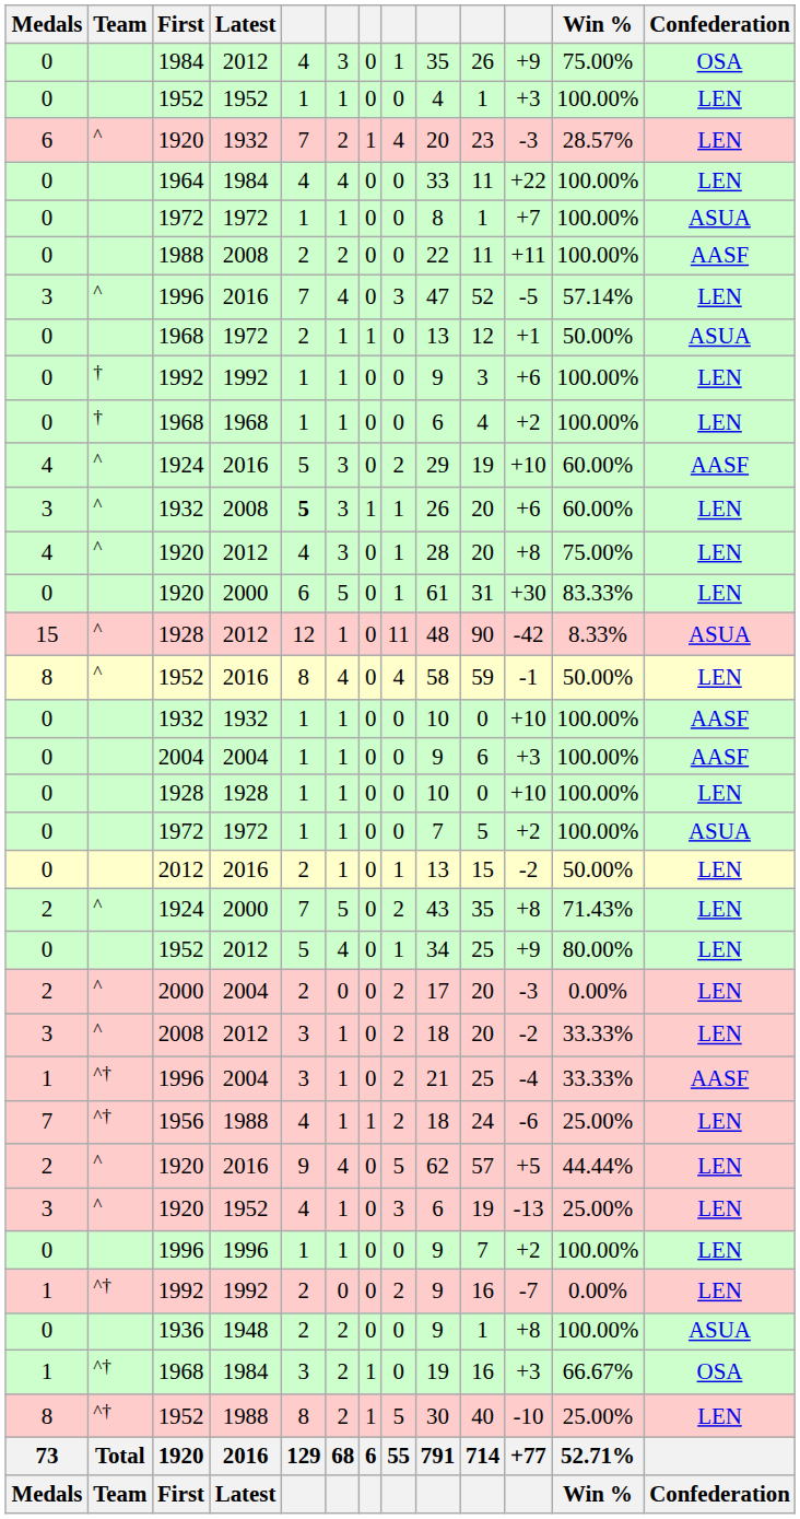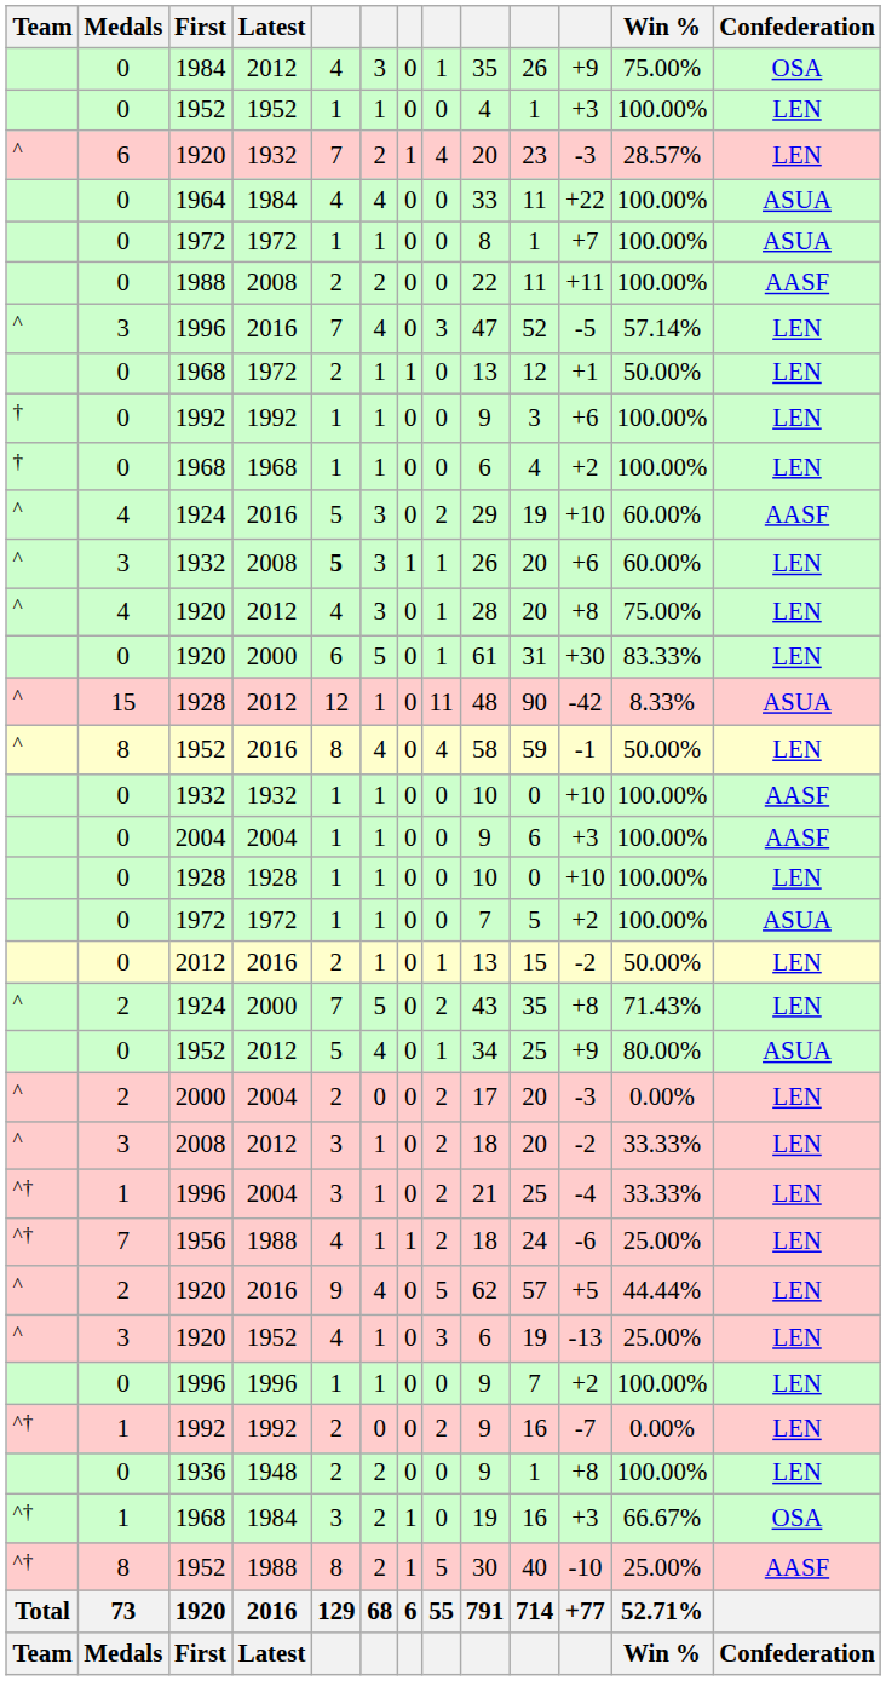 <table class="wikitable sortable" style="text-align: center; font-size: 90%; margin-left: 1em;">
 <tr>
+<th>Team</th>
 <th>Medals</th>
-<th>Team</th>
 <th>First</th>
 <th>Latest</th>
 <th></th>
 <th></th>
 <th></th>
 <th></th>
 <th></th>
 <th></th>
 <th></th>
 <th>Win %</th>
 <th>Confederation</th>
 </tr>
 <tr style="background: #cfc;">
+<td style="text-align: left;"></td>
 <td>0</td>
-<td style="text-align: left;"></td>
 <td>1984</td>
 <td>2012</td>
 <td>4</td>
 <td>3</td>
 <td>0</td>
 <td>1</td>
 <td>35</td>
 <td>26</td>
 <td>+9</td>
 <td>75.00%</td>
 <td><a href='#'>OSA</a></td>
 </tr>
 <tr style="background: #cfc;">
+<td style="text-align: left;"></td>
 <td>0</td>
-<td style="text-align: left;"></td>
 <td>1952</td>
 <td>1952</td>
 <td>1</td>
 <td>1</td>
 <td>0</td>
 <td>0</td>
 <td>4</td>
 <td>1</td>
 <td>+3</td>
 <td>100.00%</td>
 <td><a href='#'>LEN</a></td>
 </tr>
 <tr style="background: #fcc;">
+<td style="text-align: left;"><strong></strong><sup>^</sup></td>
 <td>6</td>
-<td style="text-align: left;"><strong></strong><sup>^</sup></td>
 <td>1920</td>
 <td>1932</td>
 <td>7</td>
 <td>2</td>
 <td>1</td>
 <td>4</td>
 <td>20</td>
 <td>23</td>
 <td>-3</td>
 <td>28.57%</td>
 <td><a href='#'>LEN</a></td>
 </tr>
 <tr style="background: #cfc;">
+<td style="text-align: left;"></td>
 <td>0</td>
-<td style="text-align: left;"></td>
 <td>1964</td>
 <td>1984</td>
 <td>4</td>
 <td>4</td>
 <td>0</td>
 <td>0</td>
 <td>33</td>
 <td>11</td>
 <td>+22</td>
 <td>100.00%</td>
-<td><a href='#'>LEN</a></td>
+<td><a href='#'>ASUA</a></td>
 </tr>
 <tr style="background: #cfc;">
+<td style="text-align: left;"></td>
 <td>0</td>
-<td style="text-align: left;"></td>
 <td>1972</td>
 <td>1972</td>
 <td>1</td>
 <td>1</td>
 <td>0</td>
 <td>0</td>
 <td>8</td>
 <td>1</td>
 <td>+7</td>
 <td>100.00%</td>
 <td><a href='#'>ASUA</a></td>
 </tr>
 <tr style="background: #cfc;">
+<td style="text-align: left;"></td>
 <td>0</td>
-<td style="text-align: left;"></td>
 <td>1988</td>
 <td>2008</td>
 <td>2</td>
 <td>2</td>
 <td>0</td>
 <td>0</td>
 <td>22</td>
 <td>11</td>
 <td>+11</td>
 <td>100.00%</td>
 <td><a href='#'>AASF</a></td>
 </tr>
 <tr style="background: #cfc;">
+<td style="text-align: left;"><strong></strong><sup>^</sup></td>
 <td>3</td>
-<td style="text-align: left;"><strong></strong><sup>^</sup></td>
 <td>1996</td>
 <td>2016</td>
 <td>7</td>
 <td>4</td>
 <td>0</td>
 <td>3</td>
 <td>47</td>
 <td>52</td>
 <td>-5</td>
 <td>57.14%</td>
 <td><a href='#'>LEN</a></td>
 </tr>
 <tr style="background: #cfc;">
+<td style="text-align: left;"></td>
 <td>0</td>
-<td style="text-align: left;"></td>
 <td>1968</td>
 <td>1972</td>
 <td>2</td>
 <td>1</td>
 <td>1</td>
 <td>0</td>
 <td>13</td>
 <td>12</td>
 <td>+1</td>
 <td>50.00%</td>
-<td><a href='#'>ASUA</a></td>
+<td><a href='#'>LEN</a></td>
 </tr>
 <tr style="background: #cfc;">
+<td style="text-align: left;"><em></em><sup>†</sup></td>
 <td>0</td>
-<td style="text-align: left;"><em></em><sup>†</sup></td>
 <td>1992</td>
 <td>1992</td>
 <td>1</td>
 <td>1</td>
 <td>0</td>
 <td>0</td>
 <td>9</td>
 <td>3</td>
 <td>+6</td>
 <td>100.00%</td>
 <td><a href='#'>LEN</a></td>
 </tr>
 <tr style="background: #cfc;">
+<td style="text-align: left;"><em></em><sup>†</sup></td>
 <td>0</td>
-<td style="text-align: left;"><em></em><sup>†</sup></td>
 <td>1968</td>
 <td>1968</td>
 <td>1</td>
 <td>1</td>
 <td>0</td>
 <td>0</td>
 <td>6</td>
 <td>4</td>
 <td>+2</td>
 <td>100.00%</td>
 <td><a href='#'>LEN</a></td>
 </tr>
 <tr style="background: #cfc;">
+<td style="text-align: left;"><strong></strong><sup>^</sup></td>
 <td>4</td>
-<td style="text-align: left;"><strong></strong><sup>^</sup></td>
 <td>1924</td>
 <td>2016</td>
 <td>5</td>
 <td>3</td>
 <td>0</td>
 <td>2</td>
 <td>29</td>
 <td>19</td>
 <td>+10</td>
 <td>60.00%</td>
 <td><a href='#'>AASF</a></td>
 </tr>
 <tr style="background: #cfc;">
+<td style="text-align: left;"><strong></strong><sup>^</sup></td>
 <td>3</td>
-<td style="text-align: left;"><strong></strong><sup>^</sup></td>
 <td>1932</td>
 <td>2008</td>
 <td><strong>5</strong></td>
 <td>3</td>
 <td>1</td>
 <td>1</td>
 <td>26</td>
 <td>20</td>
 <td>+6</td>
 <td>60.00%</td>
 <td><a href='#'>LEN</a></td>
 </tr>
 <tr style="background: #cfc;">
+<td style="text-align: left;"><strong></strong><sup>^</sup></td>
 <td>4</td>
-<td style="text-align: left;"><strong></strong><sup>^</sup></td>
 <td>1920</td>
 <td>2012</td>
 <td>4</td>
 <td>3</td>
 <td>0</td>
 <td>1</td>
 <td>28</td>
 <td>20</td>
 <td>+8</td>
 <td>75.00%</td>
 <td><a href='#'>LEN</a></td>
 </tr>
 <tr style="background: #cfc;">
+<td style="text-align: left;"></td>
 <td>0</td>
-<td style="text-align: left;"></td>
 <td>1920</td>
 <td>2000</td>
 <td>6</td>
 <td>5</td>
 <td>0</td>
 <td>1</td>
 <td>61</td>
 <td>31</td>
 <td>+30</td>
 <td>83.33%</td>
 <td><a href='#'>LEN</a></td>
 </tr>
 <tr style="background: #fcc;">
+<td style="text-align: left;"><strong></strong><sup>^</sup></td>
 <td>15</td>
-<td style="text-align: left;"><strong></strong><sup>^</sup></td>
 <td>1928</td>
 <td>2012</td>
 <td>12</td>
 <td>1</td>
 <td>0</td>
 <td>11</td>
 <td>48</td>
 <td>90</td>
 <td>-42</td>
 <td>8.33%</td>
 <td><a href='#'>ASUA</a></td>
 </tr>
 <tr style="background: #ffc;">
+<td style="text-align: left;"><strong></strong><sup>^</sup></td>
 <td>8</td>
-<td style="text-align: left;"><strong></strong><sup>^</sup></td>
 <td>1952</td>
 <td>2016</td>
 <td>8</td>
 <td>4</td>
 <td>0</td>
 <td>4</td>
 <td>58</td>
 <td>59</td>
 <td>-1</td>
 <td>50.00%</td>
 <td><a href='#'>LEN</a></td>
 </tr>
 <tr style="background: #cfc;">
+<td style="text-align: left;"></td>
 <td>0</td>
-<td style="text-align: left;"></td>
 <td>1932</td>
 <td>1932</td>
 <td>1</td>
 <td>1</td>
 <td>0</td>
 <td>0</td>
 <td>10</td>
 <td>0</td>
 <td>+10</td>
 <td>100.00%</td>
 <td><a href='#'>AASF</a></td>
 </tr>
 <tr style="background: #cfc;">
+<td style="text-align: left;"></td>
 <td>0</td>
-<td style="text-align: left;"></td>
 <td>2004</td>
 <td>2004</td>
 <td>1</td>
 <td>1</td>
 <td>0</td>
 <td>0</td>
 <td>9</td>
 <td>6</td>
 <td>+3</td>
 <td>100.00%</td>
 <td><a href='#'>AASF</a></td>
 </tr>
 <tr style="background: #cfc;">
+<td style="text-align: left;"></td>
 <td>0</td>
-<td style="text-align: left;"></td>
 <td>1928</td>
 <td>1928</td>
 <td>1</td>
 <td>1</td>
 <td>0</td>
 <td>0</td>
 <td>10</td>
 <td>0</td>
 <td>+10</td>
 <td>100.00%</td>
 <td><a href='#'>LEN</a></td>
 </tr>
 <tr style="background: #cfc;">
+<td style="text-align: left;"></td>
 <td>0</td>
-<td style="text-align: left;"></td>
 <td>1972</td>
 <td>1972</td>
 <td>1</td>
 <td>1</td>
 <td>0</td>
 <td>0</td>
 <td>7</td>
 <td>5</td>
 <td>+2</td>
 <td>100.00%</td>
 <td><a href='#'>ASUA</a></td>
 </tr>
 <tr style="background: #ffc;">
+<td style="text-align: left;"></td>
 <td>0</td>
-<td style="text-align: left;"></td>
 <td>2012</td>
 <td>2016</td>
 <td>2</td>
 <td>1</td>
 <td>0</td>
 <td>1</td>
 <td>13</td>
 <td>15</td>
 <td>-2</td>
 <td>50.00%</td>
 <td><a href='#'>LEN</a></td>
 </tr>
 <tr style="background: #cfc;">
+<td style="text-align: left;"><strong></strong><sup>^</sup></td>
 <td>2</td>
-<td style="text-align: left;"><strong></strong><sup>^</sup></td>
 <td>1924</td>
 <td>2000</td>
 <td>7</td>
 <td>5</td>
 <td>0</td>
 <td>2</td>
 <td>43</td>
 <td>35</td>
 <td>+8</td>
 <td>71.43%</td>
 <td><a href='#'>LEN</a></td>
 </tr>
 <tr style="background: #cfc;">
+<td style="text-align: left;"></td>
 <td>0</td>
-<td style="text-align: left;"></td>
 <td>1952</td>
 <td>2012</td>
 <td>5</td>
 <td>4</td>
 <td>0</td>
 <td>1</td>
 <td>34</td>
 <td>25</td>
 <td>+9</td>
 <td>80.00%</td>
-<td><a href='#'>LEN</a></td>
+<td><a href='#'>ASUA</a></td>
 </tr>
 <tr style="background: #fcc;">
+<td style="text-align: left;"><strong></strong><sup>^</sup></td>
 <td>2</td>
-<td style="text-align: left;"><strong></strong><sup>^</sup></td>
 <td>2000</td>
 <td>2004</td>
 <td>2</td>
 <td>0</td>
 <td>0</td>
 <td>2</td>
 <td>17</td>
 <td>20</td>
 <td>-3</td>
 <td>0.00%</td>
 <td><a href='#'>LEN</a></td>
 </tr>
 <tr style="background: #fcc;">
+<td style="text-align: left;"><strong></strong><sup>^</sup></td>
 <td>3</td>
-<td style="text-align: left;"><strong></strong><sup>^</sup></td>
 <td>2008</td>
 <td>2012</td>
 <td>3</td>
 <td>1</td>
 <td>0</td>
 <td>2</td>
 <td>18</td>
 <td>20</td>
 <td>-2</td>
 <td>33.33%</td>
 <td><a href='#'>LEN</a></td>
 </tr>
 <tr style="background: #fcc;">
+<td style="text-align: left;"><strong><em></em></strong><sup>^†</sup></td>
 <td>1</td>
-<td style="text-align: left;"><strong><em></em></strong><sup>^†</sup></td>
 <td>1996</td>
 <td>2004</td>
 <td>3</td>
 <td>1</td>
 <td>0</td>
 <td>2</td>
 <td>21</td>
 <td>25</td>
 <td>-4</td>
 <td>33.33%</td>
-<td><a href='#'>AASF</a></td>
+<td><a href='#'>LEN</a></td>
 </tr>
 <tr style="background: #fcc;">
+<td style="text-align: left;"><strong><em></em></strong><sup>^†</sup></td>
 <td>7</td>
-<td style="text-align: left;"><strong><em></em></strong><sup>^†</sup></td>
 <td>1956</td>
 <td>1988</td>
 <td>4</td>
 <td>1</td>
 <td>1</td>
 <td>2</td>
 <td>18</td>
 <td>24</td>
 <td>-6</td>
 <td>25.00%</td>
 <td><a href='#'>LEN</a></td>
 </tr>
 <tr style="background: #fcc;">
+<td style="text-align: left;"><strong></strong><sup>^</sup></td>
 <td>2</td>
-<td style="text-align: left;"><strong></strong><sup>^</sup></td>
 <td>1920</td>
 <td>2016</td>
 <td>9</td>
 <td>4</td>
 <td>0</td>
 <td>5</td>
 <td>62</td>
 <td>57</td>
 <td>+5</td>
 <td>44.44%</td>
 <td><a href='#'>LEN</a></td>
 </tr>
 <tr style="background: #fcc;">
+<td style="text-align: left;"><strong></strong><sup>^</sup></td>
 <td>3</td>
-<td style="text-align: left;"><strong></strong><sup>^</sup></td>
 <td>1920</td>
 <td>1952</td>
 <td>4</td>
 <td>1</td>
 <td>0</td>
 <td>3</td>
 <td>6</td>
 <td>19</td>
 <td>-13</td>
 <td>25.00%</td>
 <td><a href='#'>LEN</a></td>
 </tr>
 <tr style="background: #cfc;">
+<td style="text-align: left;"></td>
 <td>0</td>
-<td style="text-align: left;"></td>
 <td>1996</td>
 <td>1996</td>
 <td>1</td>
 <td>1</td>
 <td>0</td>
 <td>0</td>
 <td>9</td>
 <td>7</td>
 <td>+2</td>
 <td>100.00%</td>
 <td><a href='#'>LEN</a></td>
 </tr>
 <tr style="background: #fcc;">
+<td style="text-align: left;"><strong><em></em></strong><sup>^†</sup></td>
 <td>1</td>
-<td style="text-align: left;"><strong><em></em></strong><sup>^†</sup></td>
 <td>1992</td>
 <td>1992</td>
 <td>2</td>
 <td>0</td>
 <td>0</td>
 <td>2</td>
 <td>9</td>
 <td>16</td>
 <td>-7</td>
 <td>0.00%</td>
 <td><a href='#'>LEN</a></td>
 </tr>
 <tr style="background: #cfc;">
+<td style="text-align: left;"></td>
 <td>0</td>
-<td style="text-align: left;"></td>
 <td>1936</td>
 <td>1948</td>
 <td>2</td>
 <td>2</td>
 <td>0</td>
 <td>0</td>
 <td>9</td>
 <td>1</td>
 <td>+8</td>
 <td>100.00%</td>
-<td><a href='#'>ASUA</a></td>
+<td><a href='#'>LEN</a></td>
 </tr>
 <tr style="background: #cfc;">
+<td style="text-align: left;"><strong><em></em></strong><sup>^†</sup></td>
 <td>1</td>
-<td style="text-align: left;"><strong><em></em></strong><sup>^†</sup></td>
 <td>1968</td>
 <td>1984</td>
 <td>3</td>
 <td>2</td>
 <td>1</td>
 <td>0</td>
 <td>19</td>
 <td>16</td>
 <td>+3</td>
 <td>66.67%</td>
 <td><a href='#'>OSA</a></td>
 </tr>
 <tr style="background: #fcc;">
+<td style="text-align: left;"><strong><em></em></strong><sup>^†</sup></td>
 <td>8</td>
-<td style="text-align: left;"><strong><em></em></strong><sup>^†</sup></td>
 <td>1952</td>
 <td>1988</td>
 <td>8</td>
 <td>2</td>
 <td>1</td>
 <td>5</td>
 <td>30</td>
 <td>40</td>
 <td>-10</td>
 <td>25.00%</td>
-<td><a href='#'>LEN</a></td>
+<td><a href='#'>AASF</a></td>
 </tr>
 <tr>
+<th>Total</th>
 <th>73</th>
-<th>Total</th>
 <th>1920</th>
 <th>2016</th>
 <th>129</th>
 <th>68</th>
 <th>6</th>
 <th>55</th>
 <th>791</th>
 <th>714</th>
 <th>+77</th>
 <th>52.71%</th>
 <th></th>
 </tr>
 <tr>
+<th>Team</th>
 <th>Medals</th>
-<th>Team</th>
 <th>First</th>
 <th>Latest</th>
 <th></th>
 <th></th>
 <th></th>
 <th></th>
 <th></th>
 <th></th>
 <th></th>
 <th>Win %</th>
 <th>Confederation</th>
 </tr>
 </table>
